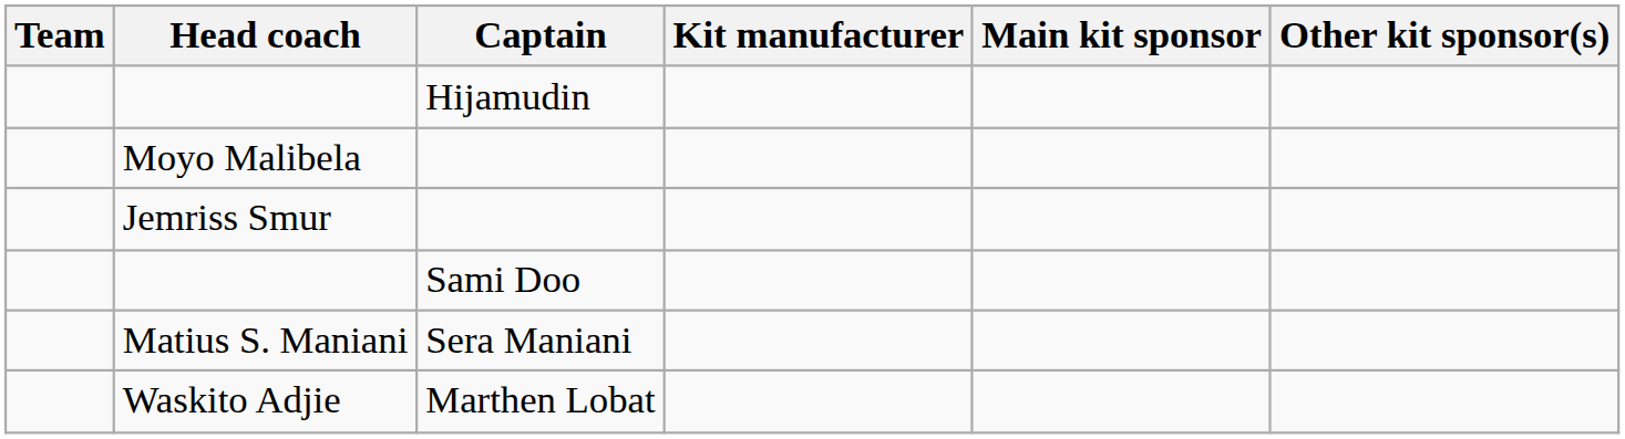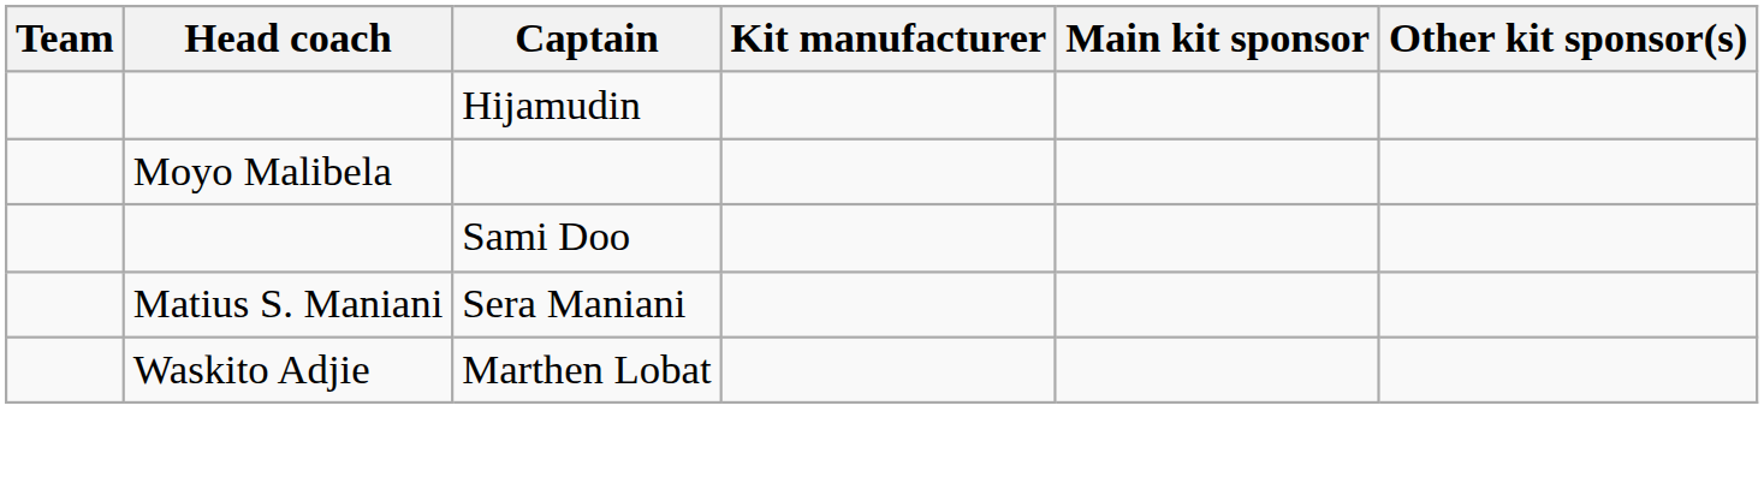 <table class="wikitable">
 <tr>
 <th>Team</th>
 <th>Head coach</th>
 <th>Captain</th>
 <th class="nowrap">Kit manufacturer</th>
 <th>Main kit sponsor</th>
 <th>Other kit sponsor(s)</th>
 </tr>
 <tr>
 <td></td>
 <td></td>
 <td> Hijamudin</td>
 <td></td>
 <td></td>
 <td></td>
 </tr>
 <tr>
 <td></td>
 <td> Moyo Malibela</td>
-<td></td>
-<td></td>
-<td></td>
-<td></td>
-</tr>
-<tr>
-<td></td>
-<td> Jemriss Smur</td>
 <td></td>
 <td></td>
 <td></td>
 <td></td>
 </tr>
 <tr>
 <td></td>
 <td></td>
 <td> Sami Doo</td>
 <td></td>
 <td></td>
 <td></td>
 </tr>
 <tr>
 <td></td>
 <td> Matius S. Maniani</td>
 <td> Sera Maniani</td>
 <td></td>
 <td></td>
 <td></td>
 </tr>
 <tr>
 <td></td>
 <td> Waskito Adjie</td>
 <td> Marthen Lobat</td>
 <td></td>
 <td></td>
 <td></td>
 </tr>
 </table>
